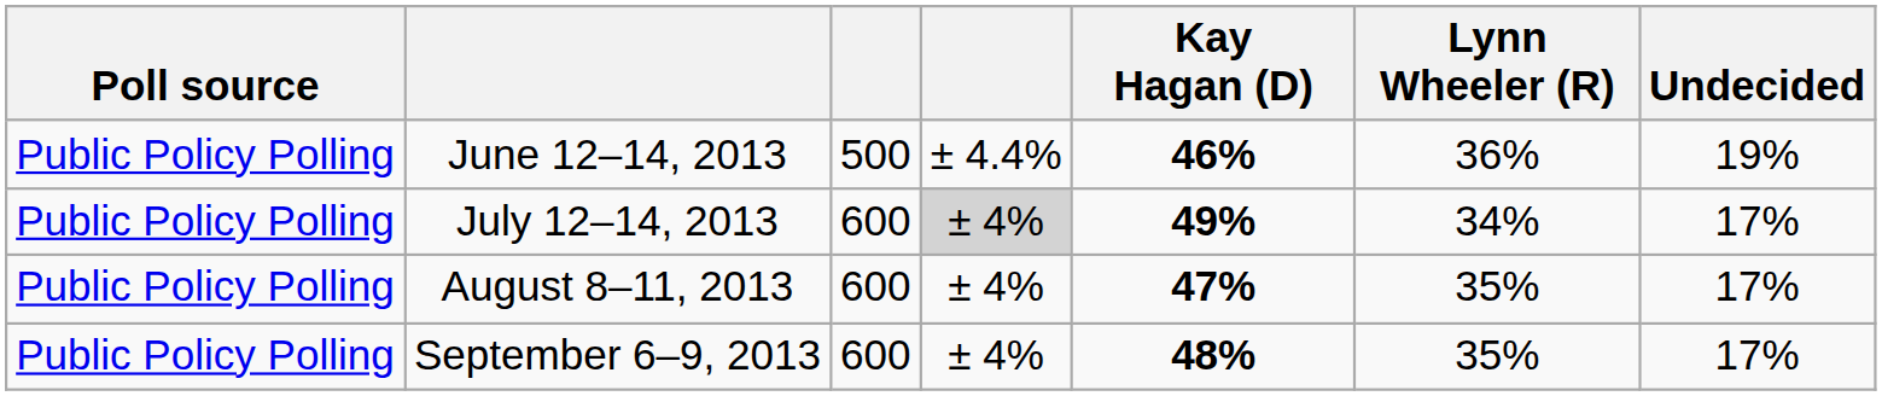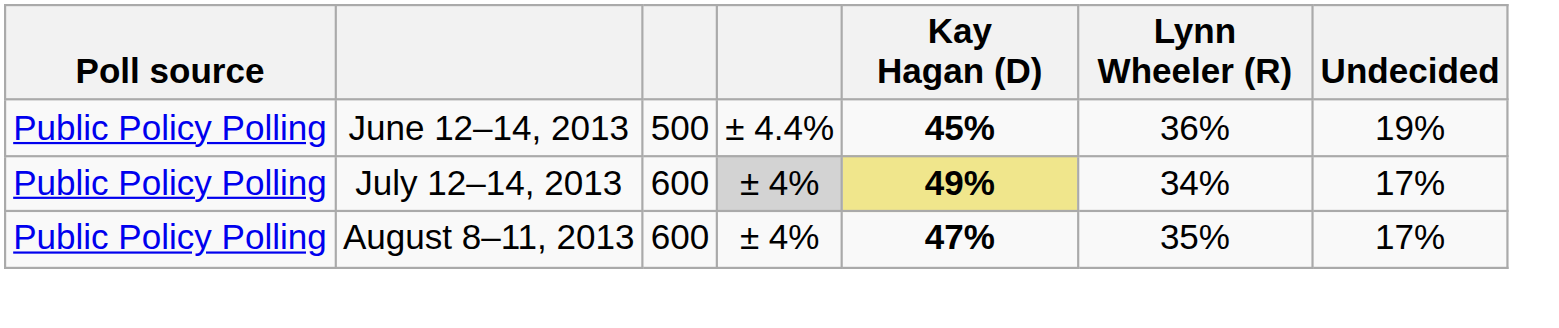 <table class="wikitable" style="text-align:center">
 <tr valign= bottom>
 <th>Poll source</th>
 <th></th>
 <th></th>
 <th></th>
 <th style="width:100px;">Kay<br>Hagan (D)</th>
 <th style="width:100px;">Lynn<br>Wheeler (R)</th>
 <th>Undecided</th>
 </tr>
 <tr>
 <td align=left><a href='#'>Public Policy Polling</a></td>
 <td>June 12–14, 2013</td>
 <td>500</td>
 <td>± 4.4%</td>
-<td><strong>46%</strong></td>
+<td><strong>45%</strong></td>
 <td>36%</td>
 <td>19%</td>
 </tr>
 <tr>
 <td align=left><a href='#'>Public Policy Polling</a></td>
 <td>July 12–14, 2013</td>
 <td>600</td>
 <td style="background: lightgrey;">± 4%</td>
-<td><strong>49%</strong></td>
+<td style="background: khaki;"><strong>49%</strong></td>
 <td>34%</td>
 <td>17%</td>
 </tr>
 <tr>
 <td align=left><a href='#'>Public Policy Polling</a></td>
 <td>August 8–11, 2013</td>
 <td>600</td>
 <td>± 4%</td>
 <td><strong>47%</strong></td>
 <td>35%</td>
 <td>17%</td>
 </tr>
-<tr>
-<td align=left><a href='#'>Public Policy Polling</a></td>
-<td>September 6–9, 2013</td>
-<td>600</td>
-<td>± 4%</td>
-<td><strong>48%</strong></td>
-<td>35%</td>
-<td>17%</td>
-</tr>
 </table>
